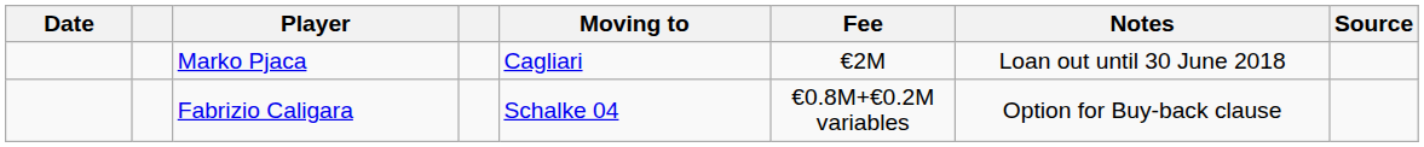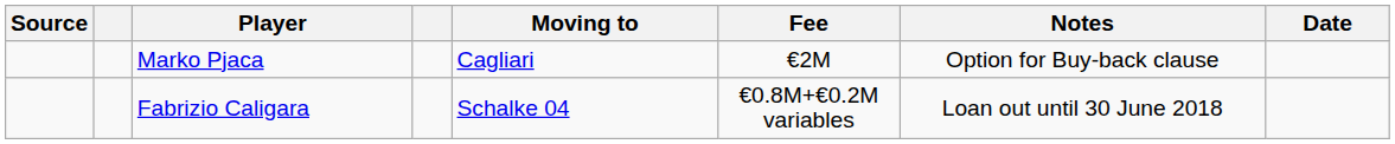 <table class="wikitable sortable">
 <tr>
-<th style="width:80px;">Date</th>
+<th style="width:20px;">Source</th>
 <th style="width:20px;"></th>
 <th style="width:190px;">Player</th>
 <th style="width:20px;"></th>
 <th style="width:180px;">Moving to</th>
 <th style="width:120px;" class="unsortable">Fee</th>
 <th style="width:250px;" class="unsortable">Notes</th>
-<th style="width:20px;">Source</th>
+<th style="width:80px;">Date</th>
 </tr>
 <tr>
-<td></td>
+<td><small></small><small> </small></td>
 <td align=center></td>
 <td> <a href='#'>Marko Pjaca</a></td>
 <td align=center></td>
 <td> <a href='#'>Cagliari</a></td>
 <td align=center>€2M</td>
-<td align=center>Loan out until 30 June 2018</td>
-<td><small></small><small> </small></td>
+<td align=center>Option for Buy-back clause</td>
+<td></td>
 </tr>
 <tr>
-<td></td>
+<td><small> </small></td>
 <td align=center></td>
 <td> <a href='#'>Fabrizio Caligara</a></td>
 <td align=center></td>
 <td> <a href='#'>Schalke 04</a></td>
 <td align=center>€0.8M+€0.2M variables</td>
-<td align=center>Option for Buy-back clause</td>
-<td><small> </small></td>
+<td align=center>Loan out until 30 June 2018</td>
+<td></td>
 </tr>
 </table>
